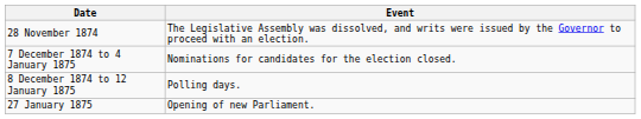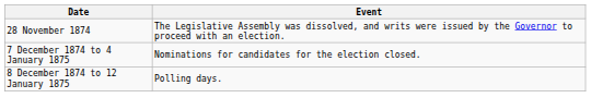 <table class="wikitable">
 <tr>
 <th>Date</th>
 <th>Event</th>
 </tr>
 <tr>
 <td>28 November 1874</td>
 <td>The Legislative Assembly was dissolved, and writs were issued by the <a href='#'>Governor</a> to proceed with an election.</td>
 </tr>
 <tr>
 <td>7 December 1874 to 4 January 1875</td>
 <td>Nominations for candidates for the election closed.</td>
 </tr>
 <tr>
 <td>8 December 1874 to 12 January 1875</td>
 <td>Polling days.</td>
 </tr>
-<tr>
-<td>27 January 1875</td>
-<td>Opening of new Parliament.</td>
-</tr>
 </table>
